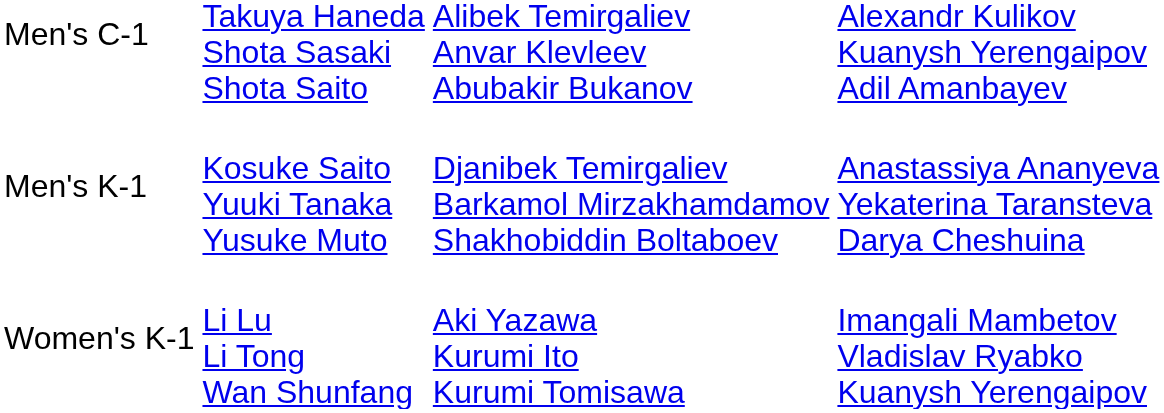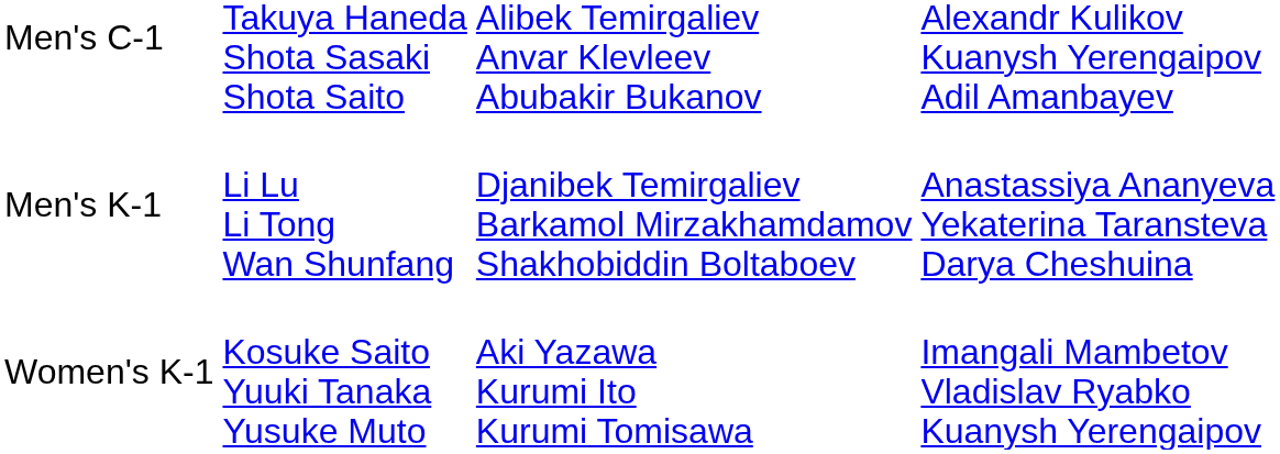 <table>
 <tr>
 <td>Men's C-1</td>
 <td><br><a href='#'>Takuya Haneda</a><br><a href='#'>Shota Sasaki</a><br><a href='#'>Shota Saito</a></td>
 <td><br><a href='#'>Alibek Temirgaliev</a><br><a href='#'>Anvar Klevleev</a><br><a href='#'>Abubakir Bukanov</a></td>
 <td><br><a href='#'>Alexandr Kulikov</a><br><a href='#'>Kuanysh Yerengaipov</a><br><a href='#'>Adil Amanbayev</a></td>
 </tr>
 <tr>
 <td>Men's K-1</td>
-<td><br><a href='#'>Kosuke Saito</a><br><a href='#'>Yuuki Tanaka</a><br><a href='#'>Yusuke Muto</a></td>
+<td><br><a href='#'>Li Lu</a><br><a href='#'>Li Tong</a><br><a href='#'>Wan Shunfang</a></td>
 <td><br><a href='#'>Djanibek Temirgaliev</a><br><a href='#'>Barkamol Mirzakhamdamov</a><br><a href='#'>Shakhobiddin Boltaboev</a></td>
 <td><br><a href='#'>Anastassiya Ananyeva</a><br><a href='#'>Yekaterina Taransteva</a><br><a href='#'>Darya Cheshuina</a></td>
 </tr>
 <tr>
 <td>Women's K-1</td>
-<td><br><a href='#'>Li Lu</a><br><a href='#'>Li Tong</a><br><a href='#'>Wan Shunfang</a></td>
+<td><br><a href='#'>Kosuke Saito</a><br><a href='#'>Yuuki Tanaka</a><br><a href='#'>Yusuke Muto</a></td>
 <td><br><a href='#'>Aki Yazawa</a><br><a href='#'>Kurumi Ito</a><br><a href='#'>Kurumi Tomisawa</a></td>
 <td><br><a href='#'>Imangali Mambetov</a><br><a href='#'>Vladislav Ryabko</a><br><a href='#'>Kuanysh Yerengaipov</a></td>
 </tr>
 </table>
